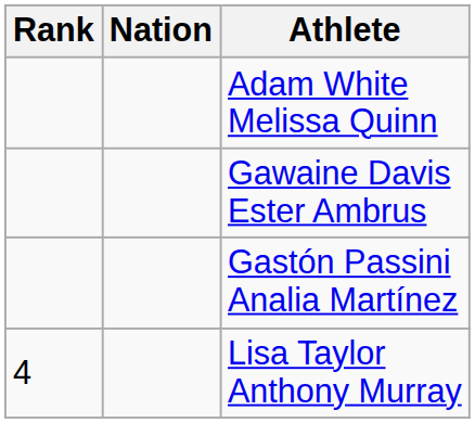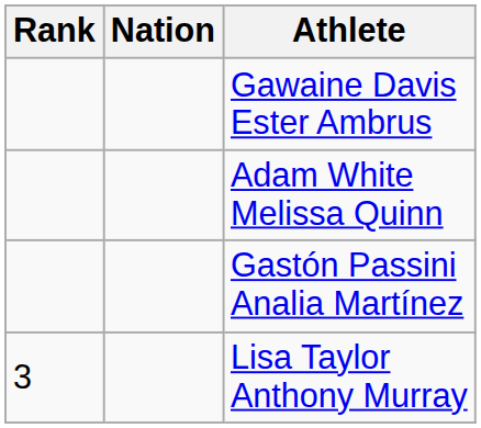 <table class="wikitable sortable" style="text-align:left">
 <tr>
 <th scope=col>Rank</th>
 <th scope=col>Nation</th>
 <th scope=col>Athlete</th>
 </tr>
 <tr>
 <td></td>
 <td></td>
-<td align=left><a href='#'>Adam White</a><br><a href='#'>Melissa Quinn</a></td>
+<td align=left><a href='#'>Gawaine Davis</a><br><a href='#'>Ester Ambrus</a></td>
 </tr>
 <tr>
 <td></td>
 <td></td>
-<td align=left><a href='#'>Gawaine Davis</a><br><a href='#'>Ester Ambrus</a></td>
+<td align=left><a href='#'>Adam White</a><br><a href='#'>Melissa Quinn</a></td>
 </tr>
 <tr>
 <td></td>
 <td></td>
 <td align=left><a href='#'>Gastón Passini</a><br><a href='#'>Analia Martínez</a></td>
 </tr>
 <tr>
-<td>4</td>
+<td>3</td>
 <td></td>
 <td align=left><a href='#'>Lisa Taylor</a><br><a href='#'>Anthony Murray</a></td>
 </tr>
 </table>
